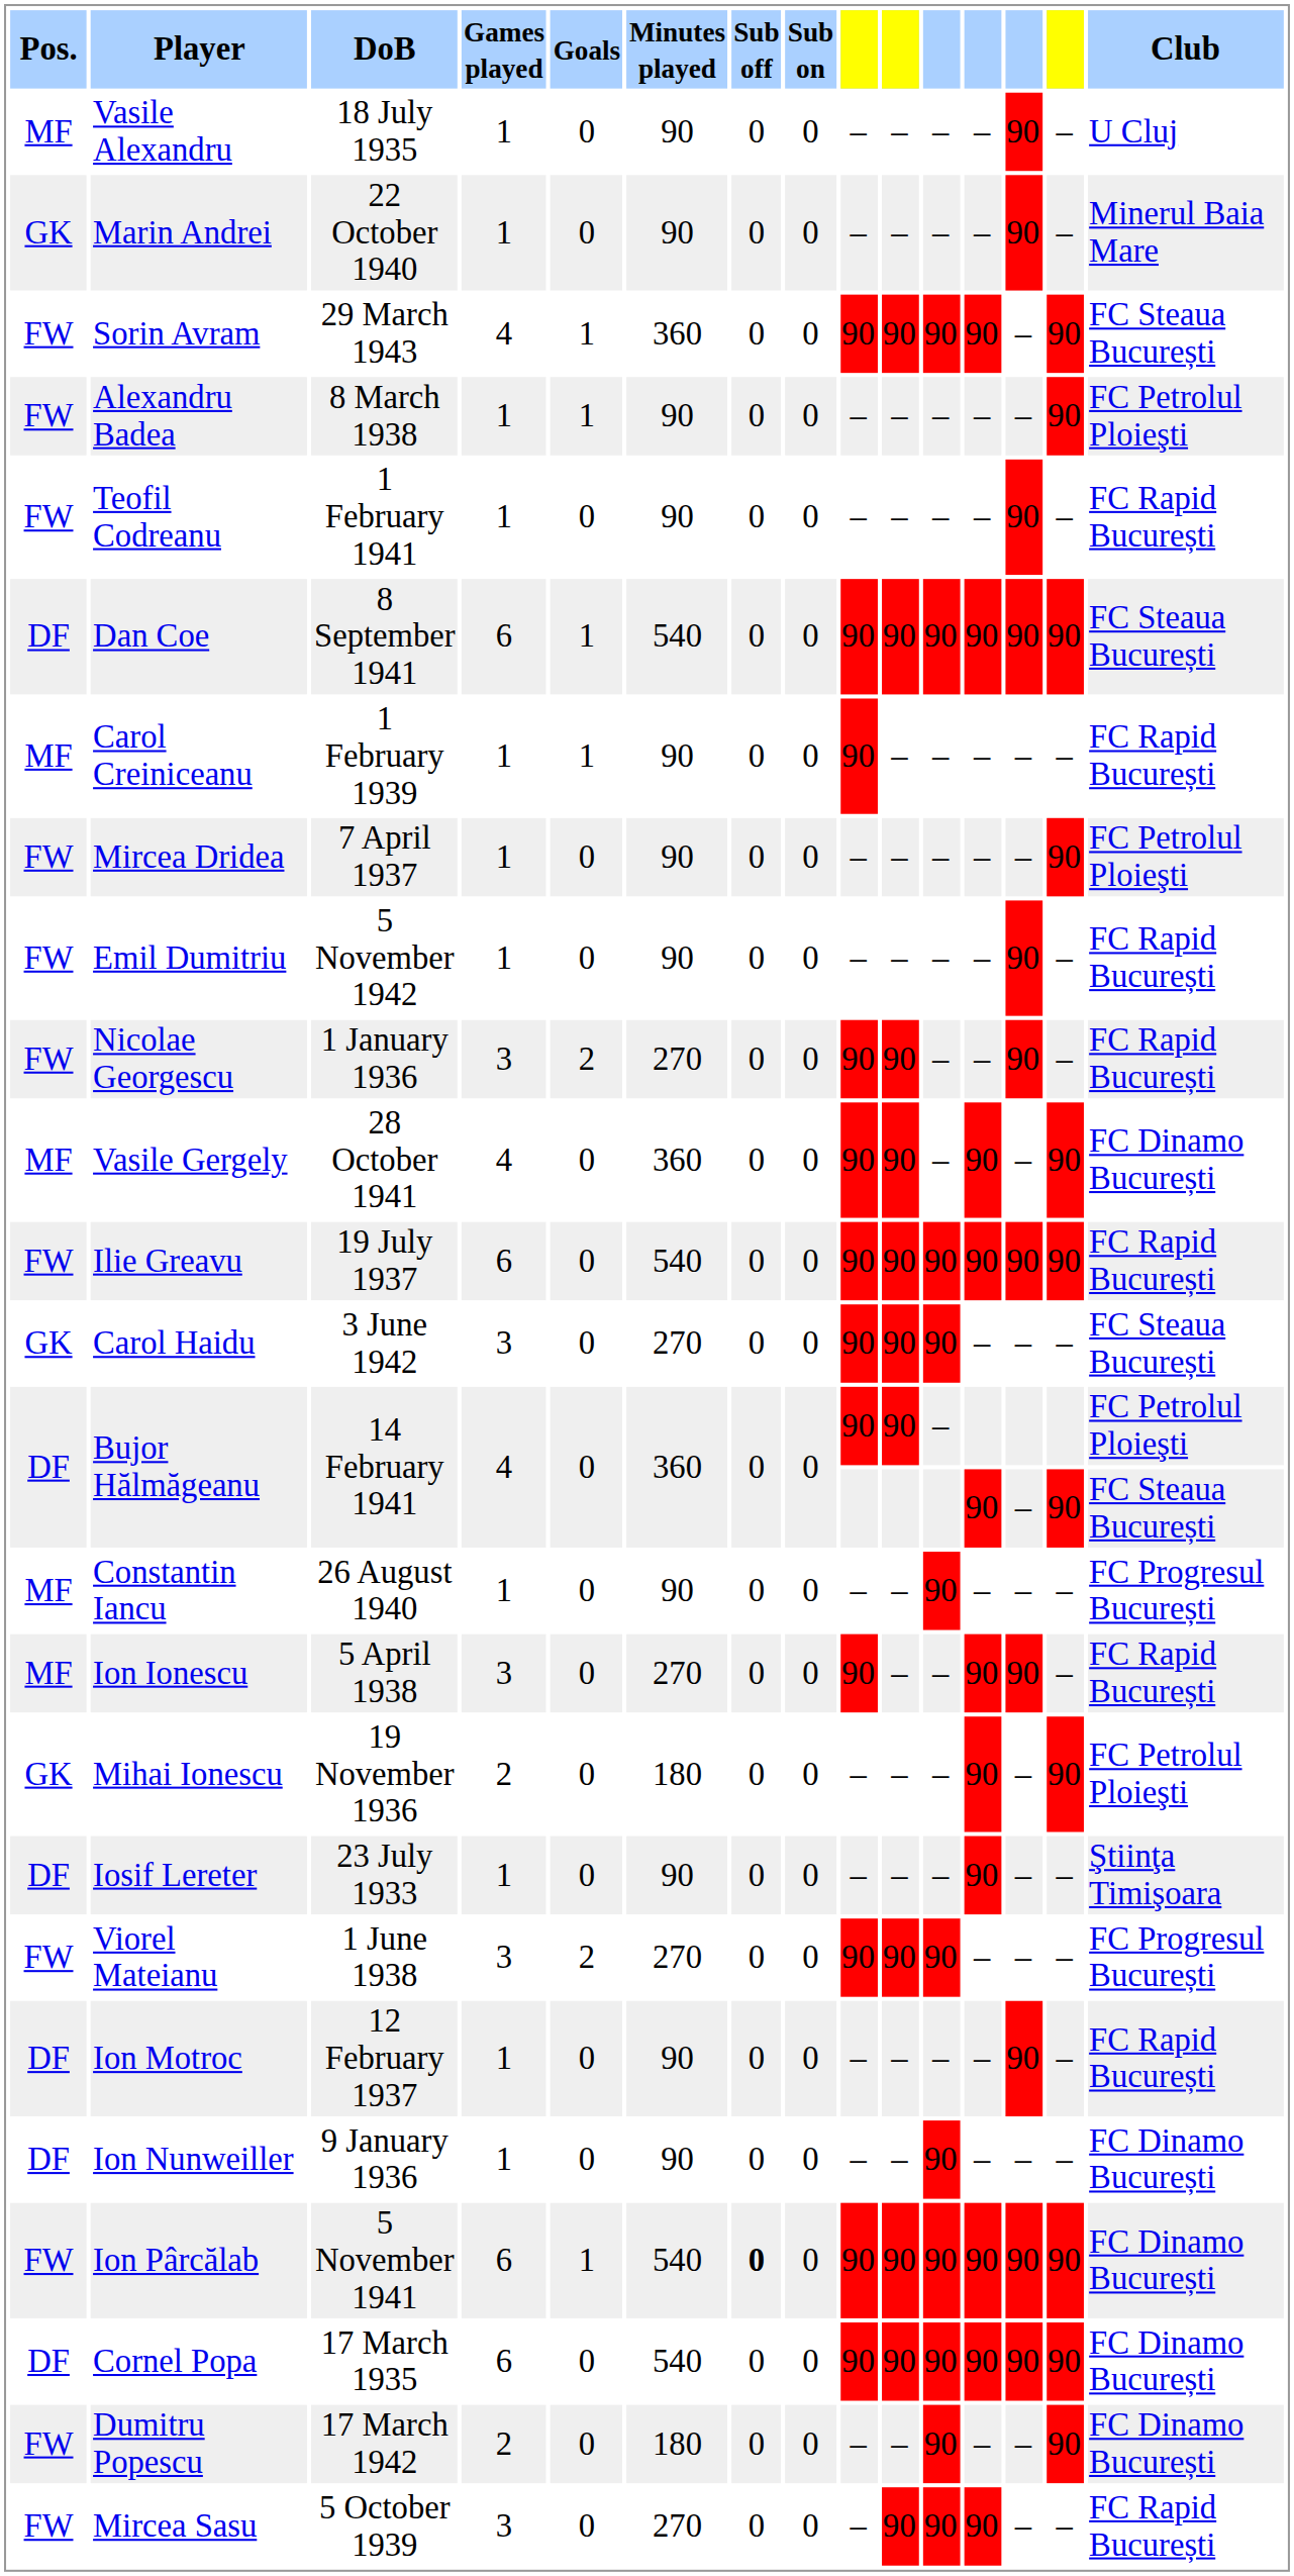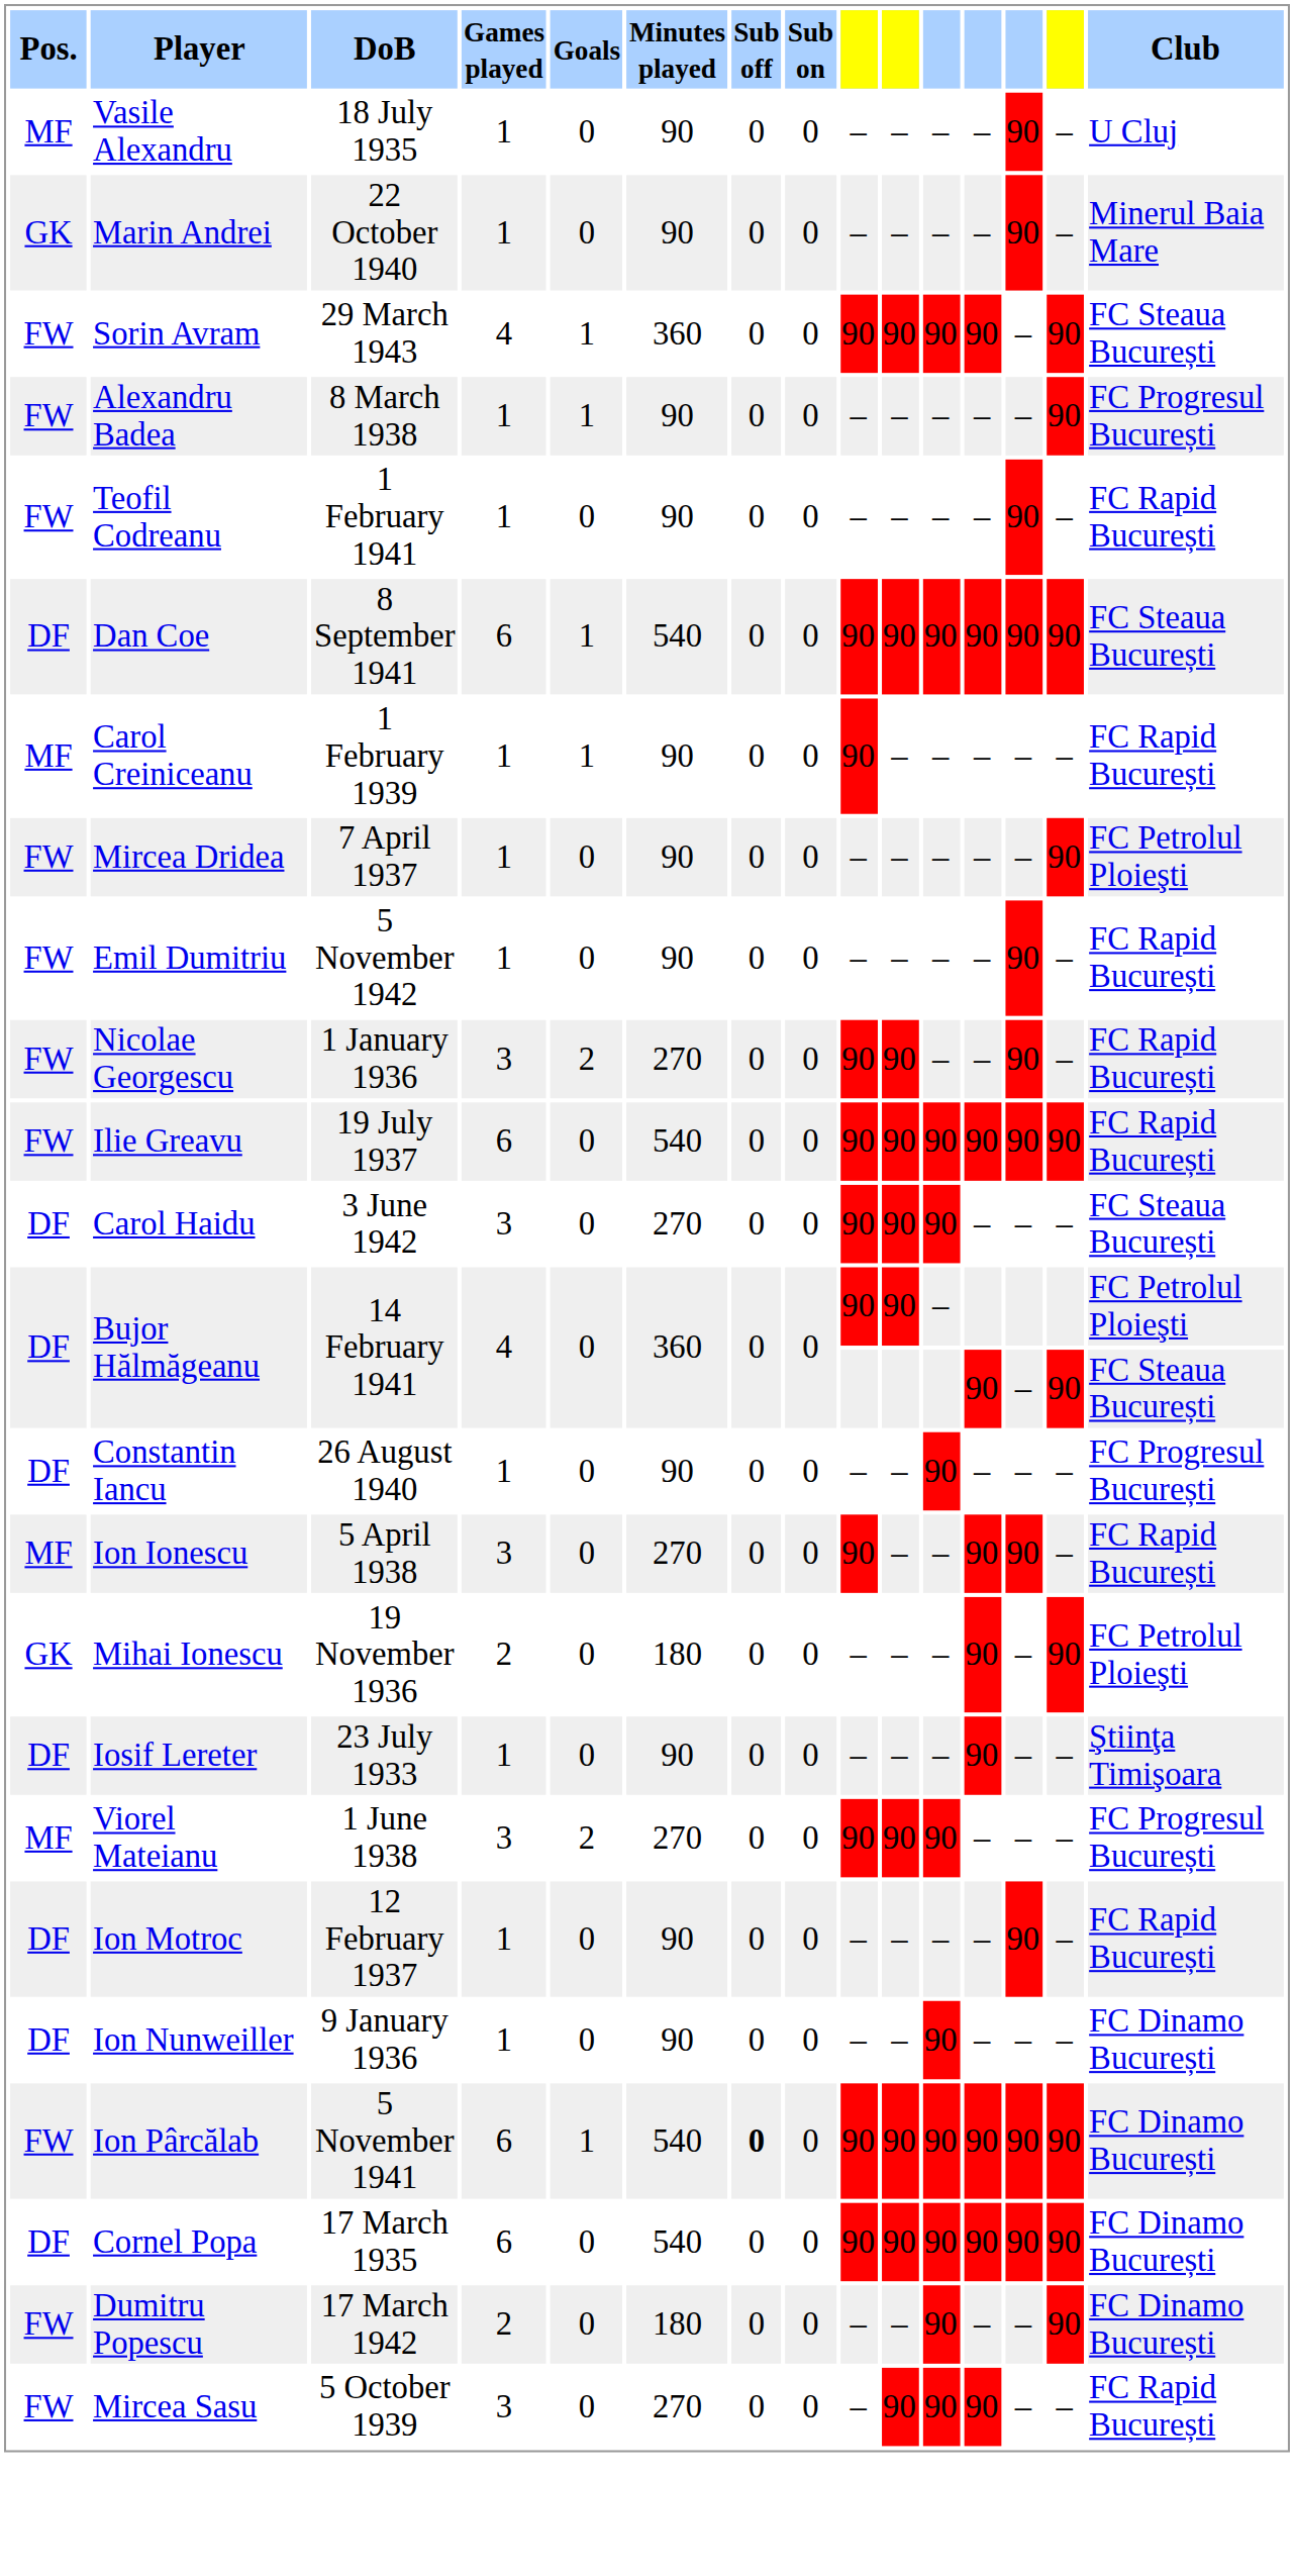 <table border="0" width="100%" style="border: 1px solid #999; background-color:#FFFFFF; text-align:center">
 <tr align="center" bgcolor="#AAD0FF">
 <th width=7%>Pos.</th>
 <th width=20%>Player</th>
 <th width=12%>DoB</th>
 <th width=6%><small>Games<br>played</small></th>
 <th width=6%><small>Goals</small></th>
 <th width=4%><small>Minutes<br>played</small></th>
 <th width=4%><small>Sub off</small></th>
 <th width=4%><small>Sub on</small></th>
 <th width=3% bgcolor=yellow></th>
 <th width=3% bgcolor=yellow></th>
 <th width=3%></th>
 <th width=3%></th>
 <th width=3%></th>
 <th width=3% bgcolor=yellow></th>
 <th width=27%>Club</th>
 </tr>
 <tr>
 <td><a href='#'>MF</a></td>
 <td align="left"><a href='#'>Vasile Alexandru</a></td>
 <td>18 July 1935</td>
 <td>1</td>
 <td>0</td>
 <td>90</td>
 <td>0</td>
 <td>0</td>
 <td>–</td>
 <td>–</td>
 <td>–</td>
 <td>–</td>
 <td bgcolor=red>90</td>
 <td>–</td>
 <td align="left"> <a href='#'>U Cluj</a></td>
 </tr>
 <tr bgcolor="#EFEFEF">
 <td><a href='#'>GK</a></td>
 <td align="left"><a href='#'>Marin Andrei</a></td>
 <td>22 October 1940</td>
 <td>1</td>
 <td>0</td>
 <td>90</td>
 <td>0</td>
 <td>0</td>
 <td>–</td>
 <td>–</td>
 <td>–</td>
 <td>–</td>
 <td bgcolor=red>90</td>
 <td>–</td>
 <td align="left"> <a href='#'>Minerul Baia Mare</a></td>
 </tr>
 <tr>
 <td><a href='#'>FW</a></td>
 <td align="left"><a href='#'>Sorin Avram</a></td>
 <td>29 March 1943</td>
 <td>4</td>
 <td>1</td>
 <td>360</td>
 <td>0</td>
 <td>0</td>
 <td bgcolor=red>90</td>
 <td bgcolor=red>90</td>
 <td bgcolor=red>90</td>
 <td bgcolor=red>90</td>
 <td>–</td>
 <td bgcolor=red>90</td>
 <td align="left"> <a href='#'>FC Steaua București</a></td>
 </tr>
 <tr bgcolor="#EFEFEF">
 <td><a href='#'>FW</a></td>
 <td align="left"><a href='#'>Alexandru Badea</a></td>
 <td>8 March 1938</td>
 <td>1</td>
 <td>1</td>
 <td>90</td>
 <td>0</td>
 <td>0</td>
 <td>–</td>
 <td>–</td>
 <td>–</td>
 <td>–</td>
 <td>–</td>
 <td bgcolor=red>90</td>
-<td align="left"> <a href='#'>FC Petrolul Ploieşti</a></td>
+<td align="left"> <a href='#'>FC Progresul București</a></td>
 </tr>
 <tr>
 <td><a href='#'>FW</a></td>
 <td align="left"><a href='#'>Teofil Codreanu</a></td>
 <td>1 February 1941</td>
 <td>1</td>
 <td>0</td>
 <td>90</td>
 <td>0</td>
 <td>0</td>
 <td>–</td>
 <td>–</td>
 <td>–</td>
 <td>–</td>
 <td bgcolor=red>90</td>
 <td>–</td>
 <td align="left"> <a href='#'>FC Rapid București</a></td>
 </tr>
 <tr bgcolor="#EFEFEF">
 <td><a href='#'>DF</a></td>
 <td align="left"><a href='#'>Dan Coe</a></td>
 <td>8 September 1941</td>
 <td>6</td>
 <td>1</td>
 <td>540</td>
 <td>0</td>
 <td>0</td>
 <td bgcolor=red>90</td>
 <td bgcolor=red>90</td>
 <td bgcolor=red>90</td>
 <td bgcolor=red>90</td>
 <td bgcolor=red>90</td>
 <td bgcolor=red>90</td>
 <td align="left"> <a href='#'>FC Steaua București</a></td>
 </tr>
 <tr>
 <td><a href='#'>MF</a></td>
 <td align="left"><a href='#'>Carol Creiniceanu</a></td>
 <td>1 February 1939</td>
 <td>1</td>
 <td>1</td>
 <td>90</td>
 <td>0</td>
 <td>0</td>
 <td bgcolor=red>90</td>
 <td>–</td>
 <td>–</td>
 <td>–</td>
 <td>–</td>
 <td>–</td>
 <td align="left"> <a href='#'>FC Rapid București</a></td>
 </tr>
 <tr bgcolor="#EFEFEF">
 <td><a href='#'>FW</a></td>
 <td align="left"><a href='#'>Mircea Dridea</a></td>
 <td>7 April 1937</td>
 <td>1</td>
 <td>0</td>
 <td>90</td>
 <td>0</td>
 <td>0</td>
 <td>–</td>
 <td>–</td>
 <td>–</td>
 <td>–</td>
 <td>–</td>
 <td bgcolor=red>90</td>
 <td align="left"> <a href='#'>FC Petrolul Ploieşti</a></td>
 </tr>
 <tr>
 <td><a href='#'>FW</a></td>
 <td align="left"><a href='#'>Emil Dumitriu</a></td>
 <td>5 November 1942</td>
 <td>1</td>
 <td>0</td>
 <td>90</td>
 <td>0</td>
 <td>0</td>
 <td>–</td>
 <td>–</td>
 <td>–</td>
 <td>–</td>
 <td bgcolor=red>90</td>
 <td>–</td>
 <td align="left"> <a href='#'>FC Rapid București</a></td>
 </tr>
 <tr bgcolor="#EFEFEF">
 <td><a href='#'>FW</a></td>
 <td align="left"><a href='#'>Nicolae Georgescu</a></td>
 <td>1 January 1936</td>
 <td>3</td>
 <td>2</td>
 <td>270</td>
 <td>0</td>
 <td>0</td>
 <td bgcolor=red>90</td>
 <td bgcolor=red>90</td>
 <td>–</td>
 <td>–</td>
 <td bgcolor=red>90</td>
 <td>–</td>
 <td align="left"> <a href='#'>FC Rapid București</a></td>
 </tr>
-<tr>
-<td><a href='#'>MF</a></td>
-<td align="left"><a href='#'>Vasile Gergely</a></td>
-<td>28 October 1941</td>
-<td>4</td>
-<td>0</td>
-<td>360</td>
-<td>0</td>
-<td>0</td>
-<td bgcolor=red>90</td>
-<td bgcolor=red>90</td>
-<td>–</td>
-<td bgcolor=red>90</td>
-<td>–</td>
-<td bgcolor=red>90</td>
-<td align="left"> <a href='#'>FC Dinamo București</a></td>
-</tr>
 <tr bgcolor="#EFEFEF">
 <td><a href='#'>FW</a></td>
 <td align="left"><a href='#'>Ilie Greavu</a></td>
 <td>19 July 1937</td>
 <td>6</td>
 <td>0</td>
 <td>540</td>
 <td>0</td>
 <td>0</td>
 <td bgcolor=red>90</td>
 <td bgcolor=red>90</td>
 <td bgcolor=red>90</td>
 <td bgcolor=red>90</td>
 <td bgcolor=red>90</td>
 <td bgcolor=red>90</td>
 <td align="left"> <a href='#'>FC Rapid București</a></td>
 </tr>
 <tr>
-<td><a href='#'>GK</a></td>
+<td><a href='#'>DF</a></td>
 <td align="left"><a href='#'>Carol Haidu</a></td>
 <td>3 June 1942</td>
 <td>3</td>
 <td>0</td>
 <td>270</td>
 <td>0</td>
 <td>0</td>
 <td bgcolor=red>90</td>
 <td bgcolor=red>90</td>
 <td bgcolor=red>90</td>
 <td>–</td>
 <td>–</td>
 <td>–</td>
 <td align="left"> <a href='#'>FC Steaua București</a></td>
 </tr>
 <tr bgcolor="#EFEFEF">
 <td rowspan=2><a href='#'>DF</a></td>
 <td align="left" rowspan=2><a href='#'>Bujor Hălmăgeanu</a></td>
 <td rowspan=2>14 February 1941</td>
 <td rowspan=2>4</td>
 <td rowspan=2>0</td>
 <td rowspan=2>360</td>
 <td rowspan=2>0</td>
 <td rowspan=2>0</td>
 <td bgcolor=red>90</td>
 <td bgcolor=red>90</td>
 <td>–</td>
 <td></td>
 <td></td>
 <td></td>
 <td align="left"> <a href='#'>FC Petrolul Ploieşti</a></td>
 </tr>
 <tr bgcolor="#EFEFEF">
 <td></td>
 <td></td>
 <td></td>
 <td bgcolor=red>90</td>
 <td>–</td>
 <td bgcolor=red>90</td>
 <td align="left"> <a href='#'>FC Steaua București</a></td>
 </tr>
 <tr>
-<td><a href='#'>MF</a></td>
+<td><a href='#'>DF</a></td>
 <td align="left"><a href='#'>Constantin Iancu</a></td>
 <td>26 August 1940</td>
 <td>1</td>
 <td>0</td>
 <td>90</td>
 <td>0</td>
 <td>0</td>
 <td>–</td>
 <td>–</td>
 <td bgcolor=red>90</td>
 <td>–</td>
 <td>–</td>
 <td>–</td>
 <td align="left"> <a href='#'>FC Progresul București</a></td>
 </tr>
 <tr bgcolor="#EFEFEF">
 <td><a href='#'>MF</a></td>
 <td align="left"><a href='#'>Ion Ionescu</a></td>
 <td>5 April 1938</td>
 <td>3</td>
 <td>0</td>
 <td>270</td>
 <td>0</td>
 <td>0</td>
 <td bgcolor=red>90</td>
 <td>–</td>
 <td>–</td>
 <td bgcolor=red>90</td>
 <td bgcolor=red>90</td>
 <td>–</td>
 <td align="left"> <a href='#'>FC Rapid București</a></td>
 </tr>
 <tr>
 <td><a href='#'>GK</a></td>
 <td align="left"><a href='#'>Mihai Ionescu</a></td>
 <td>19 November 1936</td>
 <td>2</td>
 <td>0</td>
 <td>180</td>
 <td>0</td>
 <td>0</td>
 <td>–</td>
 <td>–</td>
 <td>–</td>
 <td bgcolor=red>90</td>
 <td>–</td>
 <td bgcolor=red>90</td>
 <td align="left"> <a href='#'>FC Petrolul Ploieşti</a></td>
 </tr>
 <tr bgcolor="#EFEFEF">
 <td><a href='#'>DF</a></td>
 <td align="left"><a href='#'>Iosif Lereter</a></td>
 <td>23 July 1933</td>
 <td>1</td>
 <td>0</td>
 <td>90</td>
 <td>0</td>
 <td>0</td>
 <td>–</td>
 <td>–</td>
 <td>–</td>
 <td bgcolor=red>90</td>
 <td>–</td>
 <td>–</td>
 <td align="left"> <a href='#'>Ştiinţa Timişoara</a></td>
 </tr>
 <tr>
-<td><a href='#'>FW</a></td>
+<td><a href='#'>MF</a></td>
 <td align="left"><a href='#'>Viorel Mateianu</a></td>
 <td>1 June 1938</td>
 <td>3</td>
 <td>2</td>
 <td>270</td>
 <td>0</td>
 <td>0</td>
 <td bgcolor=red>90</td>
 <td bgcolor=red>90</td>
 <td bgcolor=red>90</td>
 <td>–</td>
 <td>–</td>
 <td>–</td>
 <td align="left"> <a href='#'>FC Progresul București</a></td>
 </tr>
 <tr bgcolor="#EFEFEF">
 <td><a href='#'>DF</a></td>
 <td align="left"><a href='#'>Ion Motroc</a></td>
 <td>12 February 1937</td>
 <td>1</td>
 <td>0</td>
 <td>90</td>
 <td>0</td>
 <td>0</td>
 <td>–</td>
 <td>–</td>
 <td>–</td>
 <td>–</td>
 <td bgcolor=red>90</td>
 <td>–</td>
 <td align="left"> <a href='#'>FC Rapid București</a></td>
 </tr>
 <tr>
 <td><a href='#'>DF</a></td>
 <td align="left"><a href='#'>Ion Nunweiller</a></td>
 <td>9 January 1936</td>
 <td>1</td>
 <td>0</td>
 <td>90</td>
 <td>0</td>
 <td>0</td>
 <td>–</td>
 <td>–</td>
 <td bgcolor=red>90</td>
 <td>–</td>
 <td>–</td>
 <td>–</td>
 <td align="left"> <a href='#'>FC Dinamo București</a></td>
 </tr>
 <tr bgcolor="#EFEFEF">
 <td><a href='#'>FW</a></td>
 <td align="left"><a href='#'>Ion Pârcălab</a></td>
 <td>5 November 1941</td>
 <td>6</td>
 <td>1</td>
 <td>540</td>
 <td><strong>0</strong></td>
 <td>0</td>
 <td bgcolor=red>90</td>
 <td bgcolor=red>90</td>
 <td bgcolor=red>90</td>
 <td bgcolor=red>90</td>
 <td bgcolor=red>90</td>
 <td bgcolor=red>90</td>
 <td align="left"> <a href='#'>FC Dinamo București</a></td>
 </tr>
 <tr>
 <td><a href='#'>DF</a></td>
 <td align="left"><a href='#'>Cornel Popa</a></td>
 <td>17 March 1935</td>
 <td>6</td>
 <td>0</td>
 <td>540</td>
 <td>0</td>
 <td>0</td>
 <td bgcolor=red>90</td>
 <td bgcolor=red>90</td>
 <td bgcolor=red>90</td>
 <td bgcolor=red>90</td>
 <td bgcolor=red>90</td>
 <td bgcolor=red>90</td>
 <td align="left"> <a href='#'>FC Dinamo București</a></td>
 </tr>
 <tr bgcolor="#EFEFEF">
 <td><a href='#'>FW</a></td>
 <td align="left"><a href='#'>Dumitru Popescu</a></td>
 <td>17 March 1942</td>
 <td>2</td>
 <td>0</td>
 <td>180</td>
 <td>0</td>
 <td>0</td>
 <td>–</td>
 <td>–</td>
 <td bgcolor=red>90</td>
 <td>–</td>
 <td>–</td>
 <td bgcolor=red>90</td>
 <td align="left"> <a href='#'>FC Dinamo București</a></td>
 </tr>
 <tr>
 <td><a href='#'>FW</a></td>
 <td align="left"><a href='#'>Mircea Sasu</a></td>
 <td>5 October 1939</td>
 <td>3</td>
 <td>0</td>
 <td>270</td>
 <td>0</td>
 <td>0</td>
 <td>–</td>
 <td bgcolor=red>90</td>
 <td bgcolor=red>90</td>
 <td bgcolor=red>90</td>
 <td>–</td>
 <td>–</td>
 <td align="left"> <a href='#'>FC Rapid București</a></td>
 </tr>
 </table>
